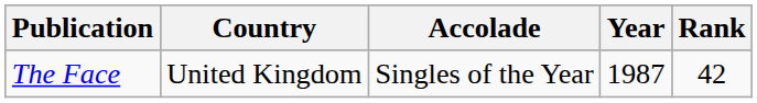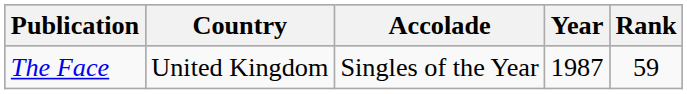 <table class="wikitable">
 <tr>
 <th>Publication</th>
 <th>Country</th>
 <th>Accolade</th>
 <th>Year</th>
 <th>Rank</th>
 </tr>
 <tr>
 <td><em><a href='#'>The Face</a></em></td>
 <td>United Kingdom</td>
 <td>Singles of the Year</td>
 <td>1987</td>
-<td style="text-align:center;">42</td>
+<td style="text-align:center;">59</td>
 </tr>
 </table>
